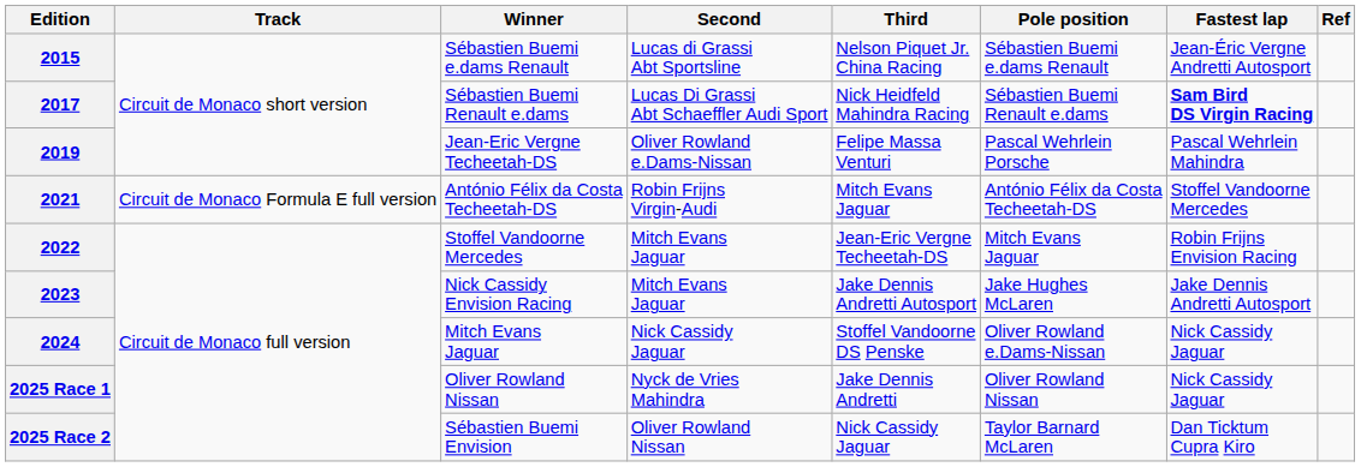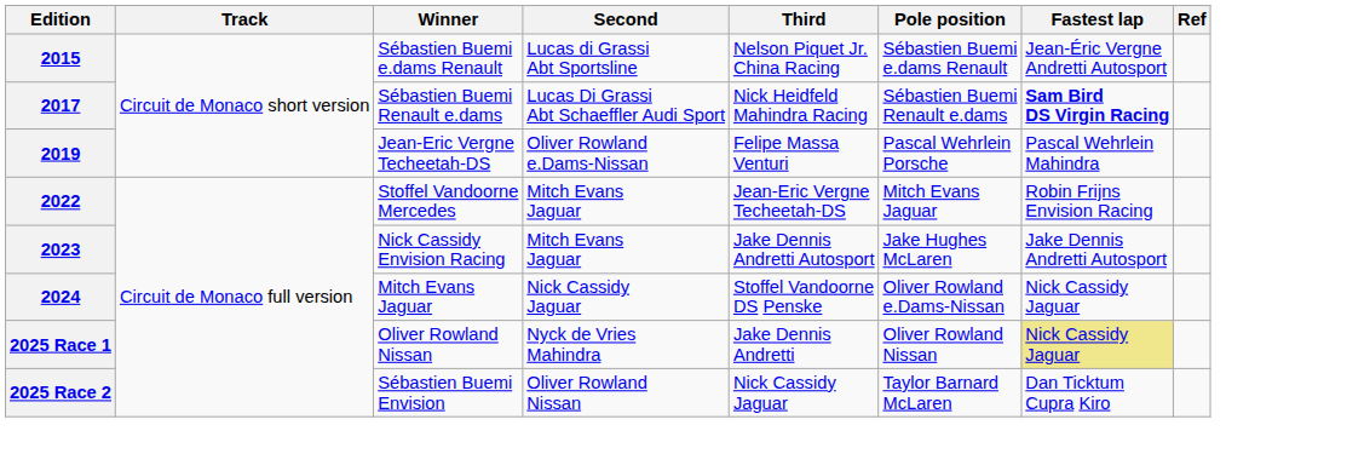 <table Class = "wikitable" style = "font-size: 90%;">
 <tr>
 <th>Edition</th>
 <th>Track</th>
 <th>Winner</th>
 <th>Second</th>
 <th>Third</th>
 <th>Pole position</th>
 <th>Fastest lap</th>
 <th>Ref</th>
 </tr>
 <tr>
 <th><a href='#'>2015</a></th>
 <td rowspan="3"><a href='#'>Circuit de Monaco</a> short version</td>
 <td> <a href='#'>Sébastien Buemi</a><br><a href='#'>e.dams Renault</a></td>
 <td> <a href='#'>Lucas di Grassi</a><br><a href='#'>Abt Sportsline</a></td>
 <td> <a href='#'>Nelson Piquet Jr.</a><br><a href='#'>China Racing</a></td>
 <td> <a href='#'>Sébastien Buemi</a><br><a href='#'>e.dams Renault</a></td>
 <td> <a href='#'>Jean-Éric Vergne</a><br><a href='#'>Andretti Autosport</a></td>
 <td align="center"></td>
 </tr>
 <tr>
 <th><a href='#'>2017</a></th>
 <td> <a href='#'>Sébastien Buemi</a><br><a href='#'>Renault e.dams</a></td>
 <td> <a href='#'>Lucas Di Grassi</a><br><a href='#'>Abt Schaeffler Audi Sport</a></td>
 <td> <a href='#'>Nick Heidfeld</a><br><a href='#'>Mahindra Racing</a></td>
 <td> <a href='#'>Sébastien Buemi</a><br><a href='#'>Renault e.dams</a></td>
 <td><strong> <a href='#'>Sam Bird</a><br><a href='#'>DS Virgin Racing</a></strong></td>
 <td align="center"></td>
 </tr>
 <tr>
 <th><a href='#'>2019</a></th>
 <td> <a href='#'>Jean-Eric Vergne</a><br><a href='#'>Techeetah-DS</a></td>
 <td> <a href='#'>Oliver Rowland</a><br><a href='#'>e.Dams-Nissan</a></td>
 <td> <a href='#'>Felipe Massa</a><br><a href='#'>Venturi</a></td>
 <td> <a href='#'>Pascal Wehrlein</a><br><a href='#'>Porsche</a></td>
 <td> <a href='#'>Pascal Wehrlein</a><br><a href='#'>Mahindra</a></td>
 <td align="center"></td>
 </tr>
 <tr>
-<th><a href='#'>2021</a></th>
-<td><a href='#'>Circuit de Monaco</a> Formula E full version</td>
-<td> <a href='#'>António Félix da Costa</a><br><a href='#'>Techeetah-DS</a></td>
-<td> <a href='#'>Robin Frijns</a><br><a href='#'>Virgin</a>-<a href='#'>Audi</a></td>
-<td> <a href='#'>Mitch Evans</a><br><a href='#'>Jaguar</a></td>
-<td> <a href='#'>António Félix da Costa</a><br><a href='#'>Techeetah-DS</a></td>
-<td> <a href='#'>Stoffel Vandoorne</a><br><a href='#'>Mercedes</a></td>
-<td align="center"></td>
-</tr>
-<tr>
 <th><a href='#'>2022</a></th>
 <td rowspan="5"><a href='#'>Circuit de Monaco</a> full version</td>
 <td> <a href='#'>Stoffel Vandoorne</a><br><a href='#'>Mercedes</a></td>
 <td> <a href='#'>Mitch Evans</a><br><a href='#'>Jaguar</a></td>
 <td> <a href='#'>Jean-Eric Vergne</a><br><a href='#'>Techeetah-DS</a></td>
 <td> <a href='#'>Mitch Evans</a><br><a href='#'>Jaguar</a></td>
 <td> <a href='#'>Robin Frijns</a><br><a href='#'>Envision Racing</a></td>
 <td align="center"></td>
 </tr>
 <tr>
 <th><a href='#'>2023</a></th>
 <td> <a href='#'>Nick Cassidy</a><br><a href='#'>Envision Racing</a></td>
 <td> <a href='#'>Mitch Evans</a><br><a href='#'>Jaguar</a></td>
 <td> <a href='#'>Jake Dennis</a><br><a href='#'>Andretti Autosport</a></td>
 <td> <a href='#'>Jake Hughes</a><br><a href='#'>McLaren</a></td>
 <td> <a href='#'>Jake Dennis</a><br><a href='#'>Andretti Autosport</a></td>
 <td align="center"></td>
 </tr>
 <tr>
 <th><a href='#'>2024</a></th>
 <td> <a href='#'>Mitch Evans</a><br><a href='#'>Jaguar</a></td>
 <td> <a href='#'>Nick Cassidy</a><br><a href='#'>Jaguar</a></td>
 <td> <a href='#'>Stoffel Vandoorne</a><br><a href='#'>DS</a> <a href='#'>Penske</a></td>
 <td> <a href='#'>Oliver Rowland</a><br><a href='#'>e.Dams-Nissan</a></td>
 <td> <a href='#'>Nick Cassidy</a><br><a href='#'>Jaguar</a></td>
 <td align="center"></td>
 </tr>
 <tr>
 <th><a href='#'>2025 Race 1</a></th>
 <td> <a href='#'>Oliver Rowland</a><br><a href='#'>Nissan</a></td>
 <td> <a href='#'>Nyck de Vries</a><br><a href='#'>Mahindra</a></td>
 <td> <a href='#'>Jake Dennis</a><br><a href='#'>Andretti</a></td>
 <td> <a href='#'>Oliver Rowland</a><br><a href='#'>Nissan</a></td>
-<td> <a href='#'>Nick Cassidy</a><br><a href='#'>Jaguar</a></td>
+<td style="background: khaki;"> <a href='#'>Nick Cassidy</a><br><a href='#'>Jaguar</a></td>
 <td align="center"></td>
 </tr>
 <tr>
 <th><a href='#'>2025 Race 2</a></th>
 <td> <a href='#'>Sébastien Buemi</a><br><a href='#'>Envision</a></td>
 <td> <a href='#'>Oliver Rowland</a><br><a href='#'>Nissan</a></td>
 <td> <a href='#'>Nick Cassidy</a><br><a href='#'>Jaguar</a></td>
 <td> <a href='#'>Taylor Barnard</a><br><a href='#'>McLaren</a></td>
 <td> <a href='#'>Dan Ticktum</a><br><a href='#'>Cupra</a> <a href='#'>Kiro</a></td>
 <td align="center"></td>
 </tr>
 </table>
